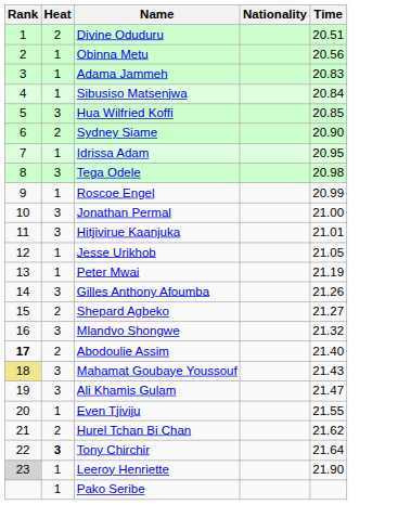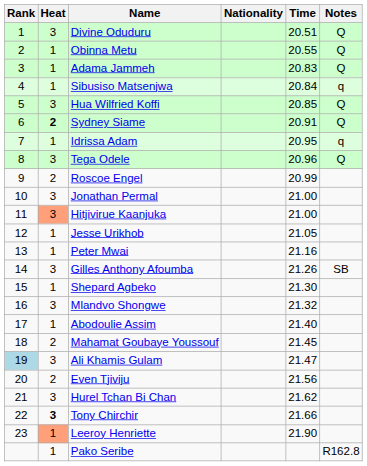 <table class="wikitable sortable" style="text-align:center">
 <tr>
 <th>Rank</th>
 <th>Heat</th>
 <th>Name</th>
 <th>Nationality</th>
 <th>Time</th>
+<th>Notes</th>
 </tr>
 <tr bgcolor=ccffcc>
 <td>1</td>
-<td>2</td>
+<td>3</td>
 <td align=left><a href='#'>Divine Oduduru</a></td>
 <td align=left></td>
 <td>20.51</td>
+<td>Q</td>
 </tr>
 <tr bgcolor=ccffcc>
 <td>2</td>
 <td>1</td>
 <td align=left><a href='#'>Obinna Metu</a></td>
 <td align=left></td>
-<td>20.56</td>
+<td>20.55</td>
+<td>Q</td>
 </tr>
 <tr bgcolor=ccffcc>
 <td>3</td>
 <td>1</td>
 <td align=left><a href='#'>Adama Jammeh</a></td>
 <td align=left></td>
 <td>20.83</td>
+<td>Q</td>
 </tr>
 <tr bgcolor=ddffdd>
 <td>4</td>
 <td>1</td>
 <td align=left><a href='#'>Sibusiso Matsenjwa</a></td>
 <td align=left></td>
 <td>20.84</td>
+<td>q</td>
 </tr>
 <tr bgcolor=ccffcc>
 <td>5</td>
 <td>3</td>
 <td align=left><a href='#'>Hua Wilfried Koffi</a></td>
 <td align=left></td>
 <td>20.85</td>
+<td>Q</td>
 </tr>
 <tr bgcolor=ccffcc>
 <td>6</td>
-<td>2</td>
+<td><strong>2</strong></td>
 <td align=left><a href='#'>Sydney Siame</a></td>
 <td align=left></td>
-<td>20.90</td>
+<td>20.91</td>
+<td>Q</td>
 </tr>
 <tr bgcolor=ddffdd>
 <td>7</td>
 <td>1</td>
 <td align=left><a href='#'>Idrissa Adam</a></td>
 <td align=left></td>
 <td>20.95</td>
+<td>q</td>
 </tr>
 <tr bgcolor=ccffcc>
 <td>8</td>
 <td>3</td>
 <td align=left><a href='#'>Tega Odele</a></td>
 <td align=left></td>
-<td>20.98</td>
+<td>20.96</td>
+<td>Q</td>
 </tr>
 <tr>
 <td>9</td>
-<td>1</td>
+<td>2</td>
 <td align=left><a href='#'>Roscoe Engel</a></td>
 <td align=left></td>
 <td>20.99</td>
+<td></td>
 </tr>
 <tr>
 <td>10</td>
 <td>3</td>
 <td align=left><a href='#'>Jonathan Permal</a></td>
 <td align=left></td>
 <td>21.00</td>
+<td></td>
 </tr>
 <tr>
 <td>11</td>
-<td>3</td>
+<td style="background: lightsalmon;">3</td>
 <td align=left><a href='#'>Hitjivirue Kaanjuka</a></td>
 <td align=left></td>
-<td>21.01</td>
+<td>21.00</td>
+<td></td>
 </tr>
 <tr>
 <td>12</td>
 <td>1</td>
 <td align=left><a href='#'>Jesse Urikhob</a></td>
 <td align=left></td>
 <td>21.05</td>
+<td></td>
 </tr>
 <tr>
 <td>13</td>
 <td>1</td>
 <td align=left><a href='#'>Peter Mwai</a></td>
 <td align=left></td>
-<td>21.19</td>
+<td>21.16</td>
+<td></td>
 </tr>
 <tr>
 <td>14</td>
 <td>3</td>
 <td align=left><a href='#'>Gilles Anthony Afoumba</a></td>
 <td align=left></td>
 <td>21.26</td>
+<td>SB</td>
 </tr>
 <tr>
 <td>15</td>
-<td>2</td>
+<td>1</td>
 <td align=left><a href='#'>Shepard Agbeko</a></td>
 <td align=left></td>
-<td>21.27</td>
+<td>21.30</td>
+<td></td>
 </tr>
 <tr>
 <td>16</td>
 <td>3</td>
 <td align=left><a href='#'>Mlandvo Shongwe</a></td>
 <td align=left></td>
 <td>21.32</td>
+<td></td>
 </tr>
 <tr>
-<td><strong>17</strong></td>
-<td>2</td>
+<td>17</td>
+<td>1</td>
 <td align=left><a href='#'>Abodoulie Assim</a></td>
 <td align=left></td>
 <td>21.40</td>
+<td></td>
 </tr>
 <tr>
-<td style="background: khaki;">18</td>
-<td>3</td>
+<td>18</td>
+<td>2</td>
 <td align=left><a href='#'>Mahamat Goubaye Youssouf</a></td>
 <td align=left></td>
-<td>21.43</td>
+<td>21.45</td>
+<td></td>
 </tr>
 <tr>
-<td>19</td>
+<td style="background: lightblue;">19</td>
 <td>3</td>
 <td align=left><a href='#'>Ali Khamis Gulam</a></td>
 <td align=left></td>
 <td>21.47</td>
+<td></td>
 </tr>
 <tr>
 <td>20</td>
-<td>1</td>
+<td>2</td>
 <td align=left><a href='#'>Even Tjiviju</a></td>
 <td align=left></td>
-<td>21.55</td>
+<td>21.56</td>
+<td></td>
 </tr>
 <tr>
 <td>21</td>
-<td>2</td>
+<td>3</td>
 <td align=left><a href='#'>Hurel Tchan Bi Chan</a></td>
 <td align=left></td>
 <td>21.62</td>
+<td></td>
 </tr>
 <tr>
 <td>22</td>
 <td><strong>3</strong></td>
 <td align=left><a href='#'>Tony Chirchir</a></td>
 <td align=left></td>
-<td>21.64</td>
+<td>21.66</td>
+<td></td>
 </tr>
 <tr>
-<td style="background: lightgrey;">23</td>
-<td>1</td>
+<td>23</td>
+<td style="background: lightsalmon;">1</td>
 <td align=left><a href='#'>Leeroy Henriette</a></td>
 <td align=left></td>
 <td>21.90</td>
+<td></td>
 </tr>
 <tr>
 <td></td>
 <td>1</td>
 <td align=left><a href='#'>Pako Seribe</a></td>
 <td align=left></td>
 <td></td>
+<td>R162.8</td>
 </tr>
 </table>
